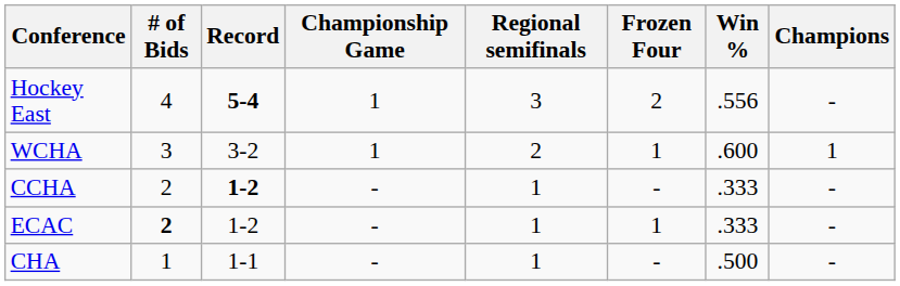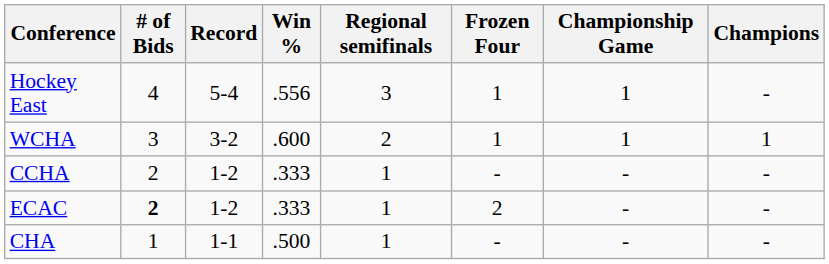 <table class="wikitable sortable">
 <tr>
 <th>Conference</th>
 <th># of Bids</th>
 <th>Record</th>
-<th>Championship Game</th>
+<th>Win %</th>
 <th>Regional semifinals</th>
 <th>Frozen Four</th>
-<th>Win %</th>
+<th>Championship Game</th>
 <th>Champions</th>
 </tr>
 <tr align="center">
 <td align="left"><a href='#'>Hockey East</a></td>
 <td>4</td>
-<td><strong>5-4</strong></td>
+<td>5-4</td>
+<td>.556</td>
+<td>3</td>
 <td>1</td>
-<td>3</td>
-<td>2</td>
-<td>.556</td>
+<td>1</td>
 <td>-</td>
 </tr>
 <tr align="center">
 <td align="left"><a href='#'>WCHA</a></td>
 <td>3</td>
 <td>3-2</td>
-<td>1</td>
+<td>.600</td>
 <td>2</td>
 <td>1</td>
-<td>.600</td>
+<td>1</td>
 <td>1</td>
 </tr>
 <tr align="center">
 <td align="left"><a href='#'>CCHA</a></td>
 <td>2</td>
-<td><strong>1-2</strong></td>
-<td>-</td>
+<td>1-2</td>
+<td>.333</td>
 <td>1</td>
 <td>-</td>
-<td>.333</td>
+<td>-</td>
 <td>-</td>
 </tr>
 <tr align="center">
 <td align="left"><a href='#'>ECAC</a></td>
 <td><strong>2</strong></td>
 <td>1-2</td>
+<td>.333</td>
+<td>1</td>
+<td>2</td>
 <td>-</td>
-<td>1</td>
-<td>1</td>
-<td>.333</td>
 <td>-</td>
 </tr>
 <tr align="center">
 <td align="left"><a href='#'>CHA</a></td>
 <td>1</td>
 <td>1-1</td>
-<td>-</td>
+<td>.500</td>
 <td>1</td>
 <td>-</td>
-<td>.500</td>
+<td>-</td>
 <td>-</td>
 </tr>
 </table>
